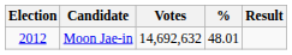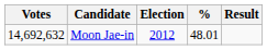 <table class="wikitable" style="text-align:center">
 <tr>
+<th>Votes</th>
+<th>Candidate</th>
 <th>Election</th>
-<th>Candidate</th>
-<th>Votes</th>
 <th>%</th>
 <th>Result</th>
 </tr>
 <tr>
+<td>14,692,632</td>
+<td><a href='#'>Moon Jae-in</a></td>
 <td><a href='#'>2012</a></td>
-<td><a href='#'>Moon Jae-in</a></td>
-<td>14,692,632</td>
 <td>48.01</td>
 <td></td>
 </tr>
 </table>
